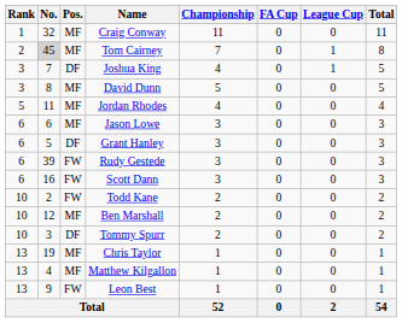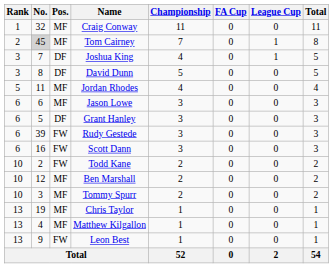 <table class="wikitable" style="text-align: center;">
 <tr>
 <th>Rank</th>
 <th>No.</th>
 <th>Pos.</th>
 <th>Name</th>
 <th><a href='#'>Championship</a></th>
 <th><a href='#'>FA Cup</a></th>
 <th><a href='#'>League Cup</a></th>
 <th>Total</th>
 </tr>
 <tr>
 <td>1</td>
 <td>32</td>
 <td>MF</td>
 <td> <a href='#'>Craig Conway</a></td>
 <td>11</td>
 <td>0</td>
 <td>0</td>
 <td>11</td>
 </tr>
 <tr>
 <td>2</td>
 <td style="background: lightgrey;">45</td>
 <td>MF</td>
 <td> <a href='#'>Tom Cairney</a></td>
 <td>7</td>
 <td>0</td>
 <td>1</td>
 <td>8</td>
 </tr>
 <tr>
 <td>3</td>
 <td>7</td>
 <td>DF</td>
 <td> <a href='#'>Joshua King</a></td>
 <td>4</td>
 <td>0</td>
 <td>1</td>
 <td>5</td>
 </tr>
 <tr>
 <td>3</td>
 <td>8</td>
-<td>MF</td>
+<td>DF</td>
 <td> <a href='#'>David Dunn</a></td>
 <td>5</td>
 <td>0</td>
 <td>0</td>
 <td>5</td>
 </tr>
 <tr>
 <td>5</td>
 <td>11</td>
 <td>MF</td>
 <td> <a href='#'>Jordan Rhodes</a></td>
 <td>4</td>
 <td>0</td>
 <td>0</td>
 <td>4</td>
 </tr>
 <tr>
 <td>6</td>
 <td>6</td>
 <td>MF</td>
 <td> <a href='#'>Jason Lowe</a></td>
 <td>3</td>
 <td>0</td>
 <td>0</td>
 <td>3</td>
 </tr>
 <tr>
 <td>6</td>
 <td>5</td>
 <td>DF</td>
 <td> <a href='#'>Grant Hanley</a></td>
 <td>3</td>
 <td>0</td>
 <td>0</td>
 <td>3</td>
 </tr>
 <tr>
 <td>6</td>
 <td>39</td>
 <td>FW</td>
 <td> <a href='#'>Rudy Gestede</a></td>
 <td>3</td>
 <td>0</td>
 <td>0</td>
 <td>3</td>
 </tr>
 <tr>
 <td>6</td>
 <td>16</td>
 <td>FW</td>
 <td> <a href='#'>Scott Dann</a></td>
 <td>3</td>
 <td>0</td>
 <td>0</td>
 <td>3</td>
 </tr>
 <tr>
 <td>10</td>
 <td>2</td>
 <td>FW</td>
 <td> <a href='#'>Todd Kane</a></td>
 <td>2</td>
 <td>0</td>
 <td>0</td>
 <td>2</td>
 </tr>
 <tr>
 <td>10</td>
 <td>12</td>
 <td>MF</td>
 <td> <a href='#'>Ben Marshall</a></td>
 <td>2</td>
 <td>0</td>
 <td>0</td>
 <td>2</td>
 </tr>
 <tr>
 <td>10</td>
 <td>3</td>
-<td>DF</td>
+<td>MF</td>
 <td> <a href='#'>Tommy Spurr</a></td>
 <td>2</td>
 <td>0</td>
 <td>0</td>
 <td>2</td>
 </tr>
 <tr>
 <td>13</td>
 <td>19</td>
 <td>MF</td>
 <td> <a href='#'>Chris Taylor</a></td>
 <td>1</td>
 <td>0</td>
 <td>0</td>
 <td>1</td>
 </tr>
 <tr>
 <td>13</td>
 <td>4</td>
 <td>MF</td>
 <td> <a href='#'>Matthew Kilgallon</a></td>
 <td>1</td>
 <td>0</td>
 <td>0</td>
 <td>1</td>
 </tr>
 <tr>
 <td>13</td>
 <td>9</td>
 <td>FW</td>
 <td> <a href='#'>Leon Best</a></td>
 <td>1</td>
 <td>0</td>
 <td>0</td>
 <td>1</td>
 </tr>
 <tr>
 <th colspan=4>Total</th>
 <th>52</th>
 <th>0</th>
 <th>2</th>
 <th>54</th>
 </tr>
 </table>
